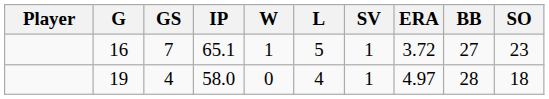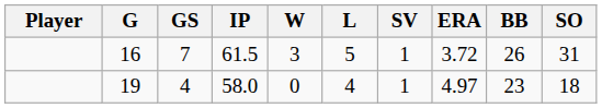 <table class="wikitable sortable">
 <tr>
 <th bgcolor="#DDDDFF" width="16%">Player</th>
 <th bgcolor="#DDDDFF" width="9%">G</th>
 <th bgcolor="#DDDDFF" width="9%">GS</th>
 <th bgcolor="#DDDDFF" width="9%">IP</th>
 <th bgcolor="#DDDDFF" width="9%">W</th>
 <th bgcolor="#DDDDFF" width="9%">L</th>
 <th bgcolor="#DDDDFF" width="9%">SV</th>
 <th bgcolor="#DDDDFF" width="9%">ERA</th>
 <th bgcolor="#DDDDFF" width="9%">BB</th>
 <th bgcolor="#DDDDFF" width="9%">SO</th>
 </tr>
 <tr align="center">
 <td></td>
 <td>16</td>
 <td>7</td>
-<td>65.1</td>
-<td>1</td>
+<td>61.5</td>
+<td>3</td>
 <td>5</td>
 <td>1</td>
 <td>3.72</td>
-<td>27</td>
-<td>23</td>
+<td>26</td>
+<td>31</td>
 </tr>
 <tr align="center">
 <td></td>
 <td>19</td>
 <td>4</td>
 <td>58.0</td>
 <td>0</td>
 <td>4</td>
 <td>1</td>
 <td>4.97</td>
-<td>28</td>
+<td>23</td>
 <td>18</td>
 </tr>
 </table>
